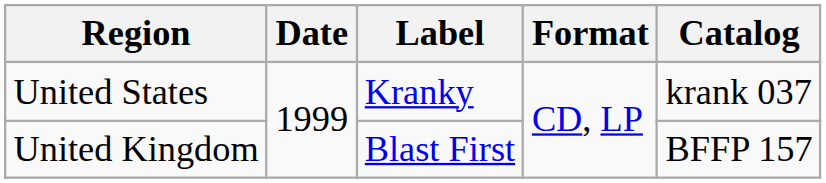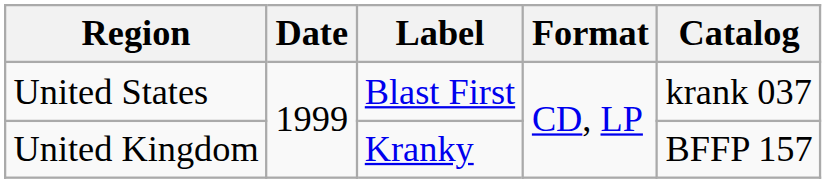 <table class="wikitable">
 <tr>
 <th>Region</th>
 <th>Date</th>
 <th>Label</th>
 <th>Format</th>
 <th>Catalog</th>
 </tr>
 <tr>
 <td>United States</td>
 <td rowspan="2">1999</td>
-<td><a href='#'>Kranky</a></td>
+<td><a href='#'>Blast First</a></td>
 <td rowspan="2"><a href='#'>CD</a>, <a href='#'>LP</a></td>
 <td>krank 037</td>
 </tr>
 <tr>
 <td>United Kingdom</td>
-<td><a href='#'>Blast First</a></td>
+<td><a href='#'>Kranky</a></td>
 <td>BFFP 157</td>
 </tr>
 </table>
